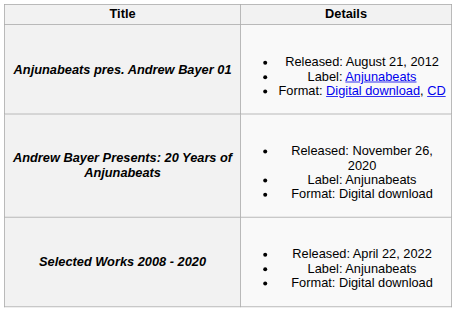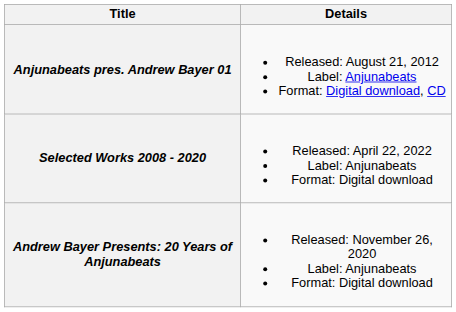 <table class="wikitable plainrowheaders" style="text-align:center;">
 <tr>
 <th scope="col" style="width:18em;">Title</th>
 <th scope="col" style="width:16em;">Details</th>
 </tr>
 <tr>
 <th scope="row"><em>Anjunabeats pres. Andrew Bayer 01</em></th>
 <td><br><ul><li>Released: August 21, 2012</li><li>Label: <a href='#'>Anjunabeats</a></li><li>Format: <a href='#'>Digital download</a>, <a href='#'>CD</a></li></ul></td>
 </tr>
 <tr>
+<th scope="row"><em>Selected Works 2008 - 2020</em></th>
+<td><br><ul><li>Released: April 22, 2022</li><li>Label: Anjunabeats</li><li>Format: Digital download</li></ul></td>
+</tr>
+<tr>
 <th scope="row"><em>Andrew Bayer Presents: 20 Years of Anjunabeats</em></th>
 <td><br><ul><li>Released: November 26, 2020</li><li>Label: Anjunabeats</li><li>Format: Digital download</li></ul></td>
 </tr>
-<tr>
-<th scope="row"><em>Selected Works 2008 - 2020</em></th>
-<td><br><ul><li>Released: April 22, 2022</li><li>Label: Anjunabeats</li><li>Format: Digital download</li></ul></td>
-</tr>
 </table>
